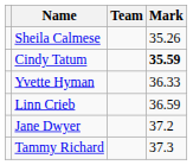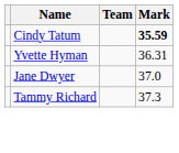 <table class=wikitable>
 <tr>
 <th></th>
 <th>Name</th>
 <th>Team</th>
 <th>Mark</th>
-</tr>
-<tr>
-<td></td>
-<td><a href='#'>Sheila Calmese</a></td>
-<td></td>
-<td>35.26 </td>
 </tr>
 <tr>
 <td></td>
 <td><a href='#'>Cindy Tatum</a></td>
 <td></td>
 <td><strong>35.59</strong></td>
 </tr>
 <tr>
 <td></td>
 <td><a href='#'>Yvette Hyman</a></td>
 <td></td>
-<td>36.33</td>
-</tr>
-<tr>
-<td></td>
-<td><a href='#'>Linn Crieb</a></td>
-<td></td>
-<td>36.59</td>
+<td>36.31</td>
 </tr>
 <tr>
 <td></td>
 <td><a href='#'>Jane Dwyer</a></td>
 <td></td>
-<td>37.2</td>
+<td>37.0</td>
 </tr>
 <tr>
 <td></td>
 <td><a href='#'>Tammy Richard</a></td>
 <td></td>
 <td>37.3</td>
 </tr>
 </table>
